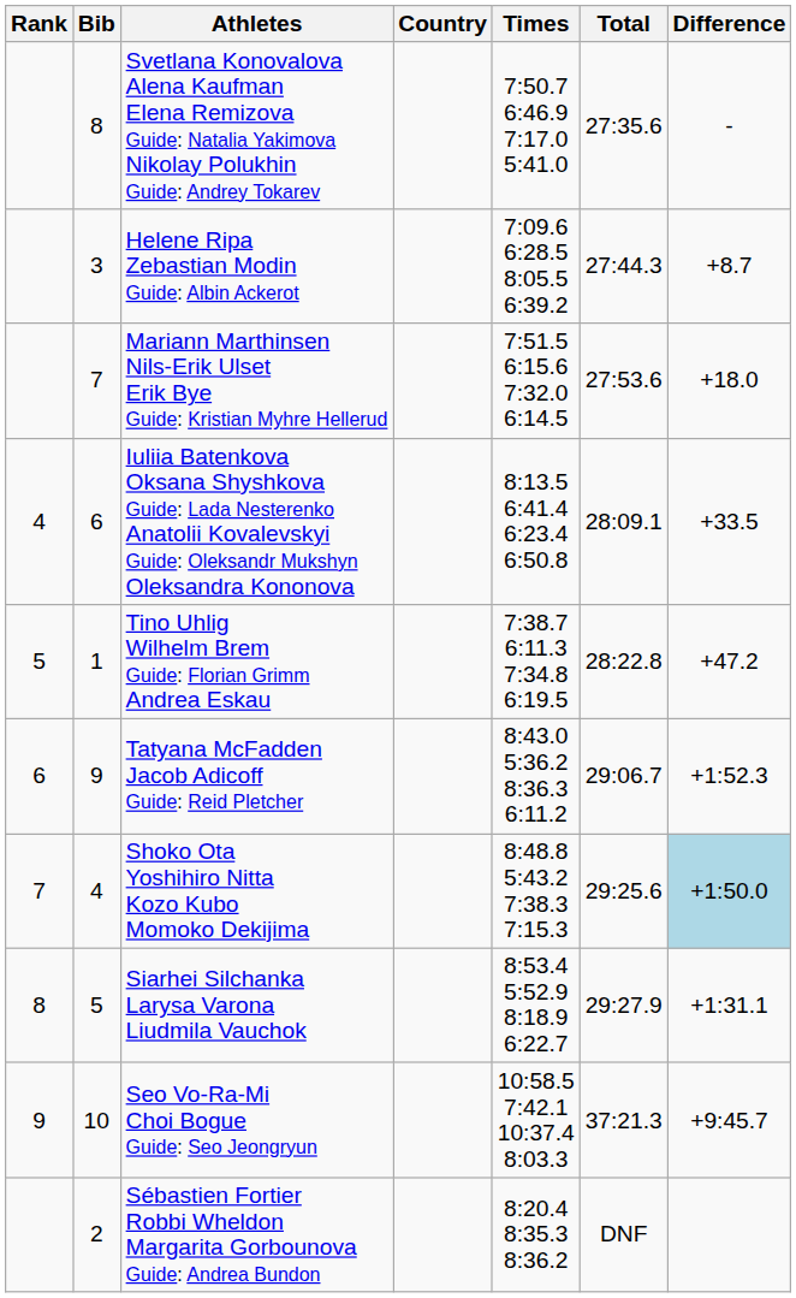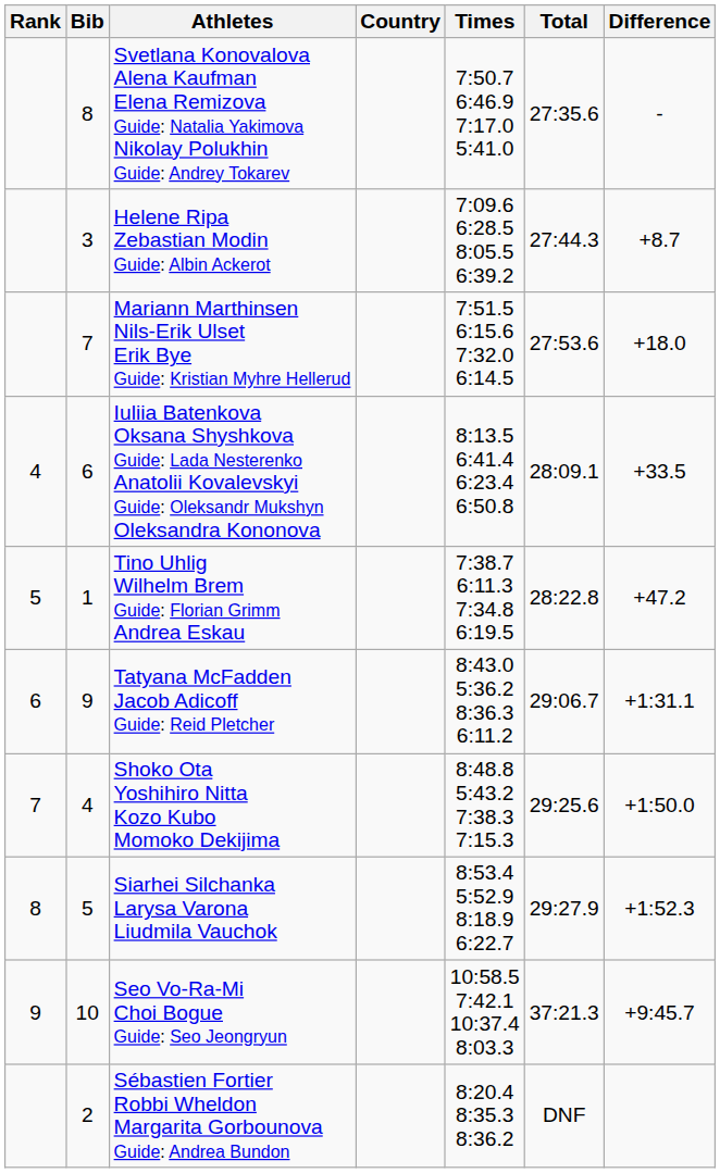 <table class="wikitable sortable" style="text-align:center">
 <tr>
 <th>Rank</th>
 <th>Bib</th>
 <th>Athletes</th>
 <th>Country</th>
 <th>Times</th>
 <th>Total</th>
 <th>Difference</th>
 </tr>
 <tr>
 <td></td>
 <td>8</td>
 <td align=left><a href='#'>Svetlana Konovalova</a><br><a href='#'>Alena Kaufman</a><br><a href='#'>Elena Remizova</a><br><small><a href='#'>Guide</a>: <a href='#'>Natalia Yakimova</a></small><br><a href='#'>Nikolay Polukhin</a><br><small><a href='#'>Guide</a>: <a href='#'>Andrey Tokarev</a></small></td>
 <td align=left></td>
 <td>7:50.7<br>6:46.9<br>7:17.0<br>5:41.0</td>
 <td>27:35.6</td>
 <td>-</td>
 </tr>
 <tr>
 <td></td>
 <td>3</td>
 <td align=left><a href='#'>Helene Ripa</a><br><a href='#'>Zebastian Modin</a><br><small><a href='#'>Guide</a>: <a href='#'>Albin Ackerot</a></small></td>
 <td align=left></td>
 <td>7:09.6<br>6:28.5<br>8:05.5<br>6:39.2</td>
 <td>27:44.3</td>
 <td>+8.7</td>
 </tr>
 <tr>
 <td></td>
 <td>7</td>
 <td align=left><a href='#'>Mariann Marthinsen</a><br><a href='#'>Nils-Erik Ulset</a><br><a href='#'>Erik Bye</a><br><small><a href='#'>Guide</a>: <a href='#'>Kristian Myhre Hellerud</a></small></td>
 <td align=left></td>
 <td>7:51.5<br>6:15.6<br>7:32.0 <br>6:14.5</td>
 <td>27:53.6</td>
 <td>+18.0</td>
 </tr>
 <tr>
 <td>4</td>
 <td>6</td>
 <td align=left><a href='#'>Iuliia Batenkova</a><br><a href='#'>Oksana Shyshkova</a><small><br><a href='#'>Guide</a>: <a href='#'>Lada Nesterenko</a></small><br><a href='#'>Anatolii Kovalevskyi</a><br><small><a href='#'>Guide</a>: <a href='#'>Oleksandr Mukshyn</a></small><br><a href='#'>Oleksandra Kononova</a></td>
 <td align=left></td>
 <td>8:13.5<br>6:41.4<br>6:23.4<br>6:50.8</td>
 <td>28:09.1</td>
 <td>+33.5</td>
 </tr>
 <tr>
 <td>5</td>
 <td>1</td>
 <td align=left><a href='#'>Tino Uhlig</a><br><a href='#'>Wilhelm Brem</a><br><small><a href='#'>Guide</a>: <a href='#'>Florian Grimm</a></small><br><a href='#'>Andrea Eskau</a></td>
 <td align=left></td>
 <td>7:38.7<br>6:11.3<br>7:34.8<br>6:19.5</td>
 <td>28:22.8</td>
 <td>+47.2</td>
 </tr>
 <tr>
 <td>6</td>
 <td>9</td>
 <td align=left><a href='#'>Tatyana McFadden</a><br><a href='#'>Jacob Adicoff</a><br><small><a href='#'>Guide</a>: <a href='#'>Reid Pletcher</a></small></td>
 <td align=left></td>
 <td>8:43.0<br>5:36.2<br>8:36.3<br>6:11.2</td>
 <td>29:06.7</td>
-<td>+1:52.3</td>
+<td>+1:31.1</td>
 </tr>
 <tr>
 <td>7</td>
 <td>4</td>
 <td align=left><a href='#'>Shoko Ota</a><br><a href='#'>Yoshihiro Nitta</a><br><a href='#'>Kozo Kubo</a><br><a href='#'>Momoko Dekijima</a></td>
 <td align=left></td>
 <td>8:48.8<br>5:43.2<br>7:38.3<br>7:15.3</td>
 <td>29:25.6</td>
-<td style="background: lightblue;">+1:50.0</td>
+<td>+1:50.0</td>
 </tr>
 <tr>
 <td>8</td>
 <td>5</td>
 <td align=left><a href='#'>Siarhei Silchanka</a><br><a href='#'>Larysa Varona</a><br><a href='#'>Liudmila Vauchok</a></td>
 <td align=left></td>
 <td>8:53.4<br>5:52.9<br>8:18.9<br>6:22.7</td>
 <td>29:27.9</td>
-<td>+1:31.1</td>
+<td>+1:52.3</td>
 </tr>
 <tr>
 <td>9</td>
 <td>10</td>
 <td align=left><a href='#'>Seo Vo-Ra-Mi</a><br><a href='#'>Choi Bogue</a><br><small><a href='#'>Guide</a>: <a href='#'>Seo Jeongryun</a></small></td>
 <td align=left></td>
 <td>10:58.5<br>7:42.1<br>10:37.4<br>8:03.3</td>
 <td>37:21.3</td>
 <td>+9:45.7</td>
 </tr>
 <tr>
 <td></td>
 <td>2</td>
 <td align=left><a href='#'>Sébastien Fortier</a><br><a href='#'>Robbi Wheldon</a><br><a href='#'>Margarita Gorbounova</a><br><small><a href='#'>Guide</a>: <a href='#'>Andrea Bundon</a></small></td>
 <td align=left></td>
 <td>8:20.4<br>8:35.3<br>8:36.2<br></td>
 <td>DNF</td>
 <td></td>
 </tr>
 </table>
